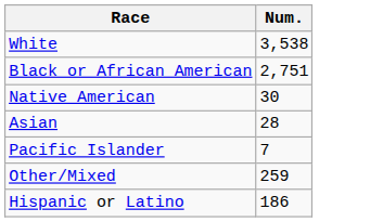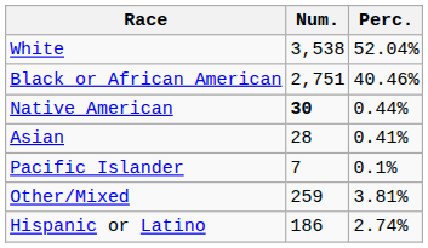 <table class="wikitable">
 <tr>
 <th>Race</th>
 <th>Num.</th>
+<th>Perc.</th>
 </tr>
 <tr>
 <td><a href='#'>White</a></td>
 <td>3,538</td>
+<td>52.04%</td>
 </tr>
 <tr>
 <td><a href='#'>Black or African American</a></td>
 <td>2,751</td>
+<td>40.46%</td>
 </tr>
 <tr>
 <td><a href='#'>Native American</a></td>
-<td>30</td>
+<td><strong>30</strong></td>
+<td>0.44%</td>
 </tr>
 <tr>
 <td><a href='#'>Asian</a></td>
 <td>28</td>
+<td>0.41%</td>
 </tr>
 <tr>
 <td><a href='#'>Pacific Islander</a></td>
 <td>7</td>
+<td>0.1%</td>
 </tr>
 <tr>
 <td><a href='#'>Other/Mixed</a></td>
 <td>259</td>
+<td>3.81%</td>
 </tr>
 <tr>
 <td><a href='#'>Hispanic</a> or <a href='#'>Latino</a></td>
 <td>186</td>
+<td>2.74%</td>
 </tr>
 </table>
